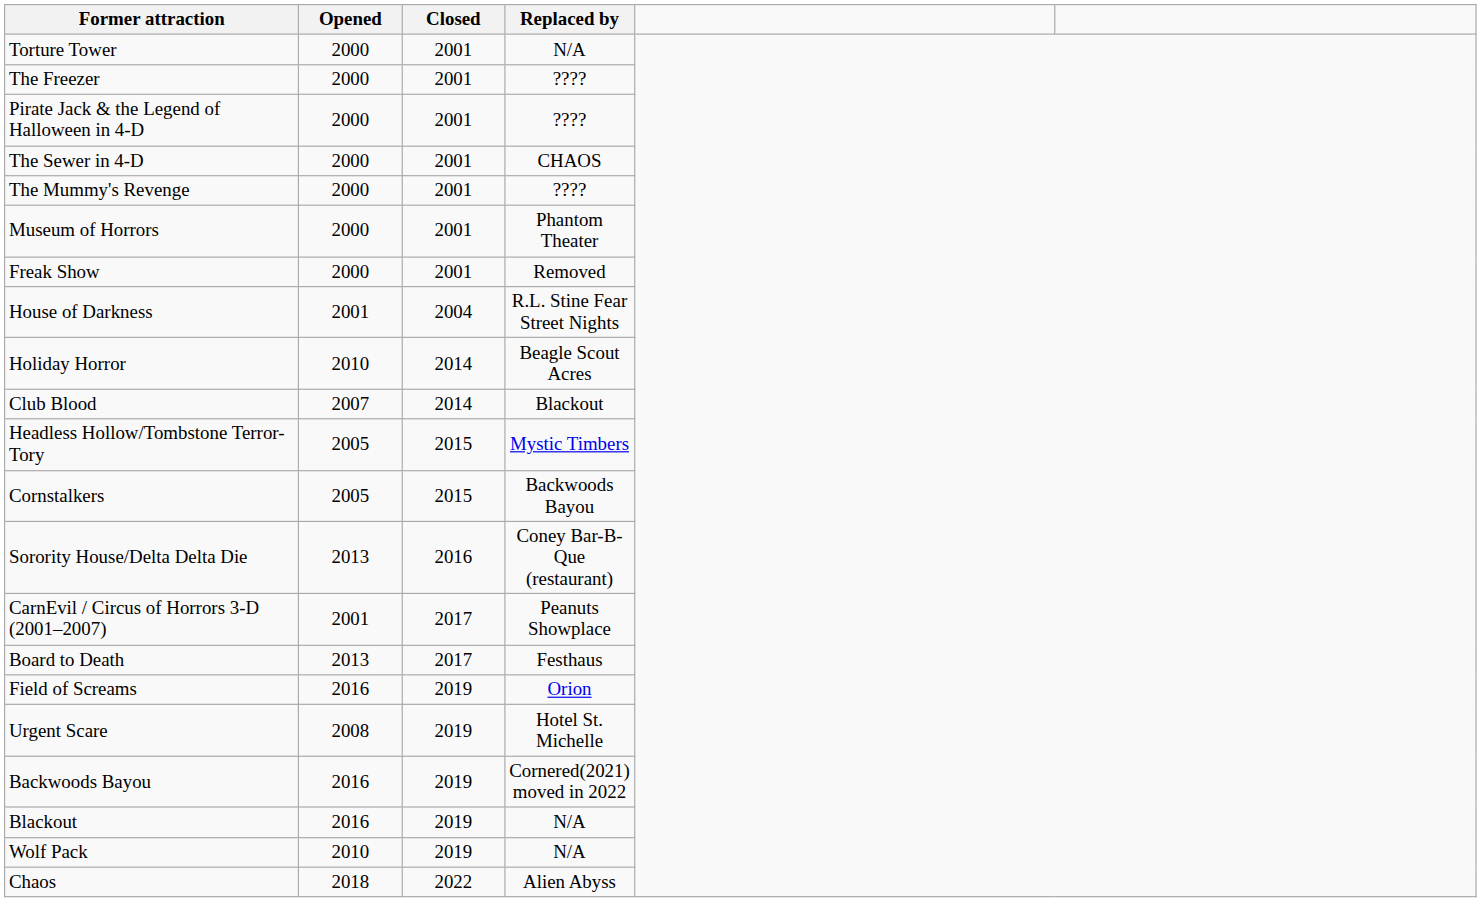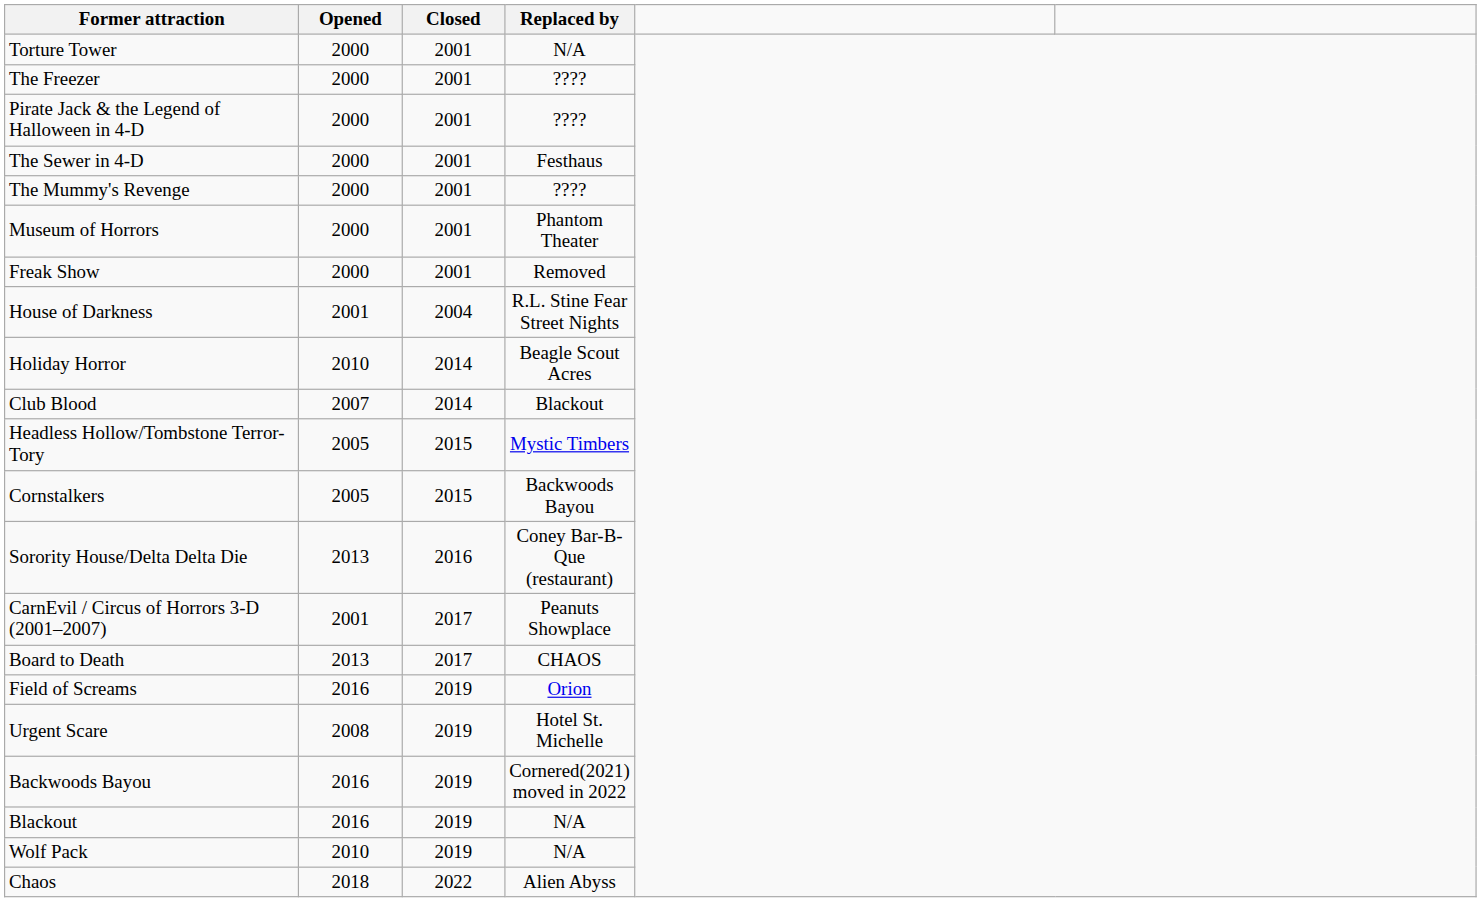 <table class="wikitable sortable">
 <tr>
 <th style="width:20%;">Former attraction</th>
 <th style="width:7%;">Opened</th>
 <th style="width:7%;">Closed</th>
 <th style="width:7%;">Replaced by</th>
 <td></td>
 <td></td>
 </tr>
 <tr>
 <td>Torture Tower</td>
 <td style="text-align:center">2000</td>
 <td style="text-align:center">2001</td>
 <td style="text-align:center">N/A</td>
 </tr>
 <tr>
 <td>The Freezer</td>
 <td style="text-align:center">2000</td>
 <td style="text-align:center">2001</td>
 <td style="text-align:center">????</td>
 </tr>
 <tr>
 <td>Pirate Jack & the Legend of Halloween in 4-D</td>
 <td style="text-align:center">2000</td>
 <td style="text-align:center">2001</td>
 <td style="text-align:center">????</td>
 </tr>
 <tr>
 <td>The Sewer in 4-D</td>
 <td style="text-align:center">2000</td>
 <td style="text-align:center">2001</td>
-<td style="text-align:center">CHAOS</td>
+<td style="text-align:center">Festhaus</td>
 </tr>
 <tr>
 <td>The Mummy's Revenge</td>
 <td style="text-align:center">2000</td>
 <td style="text-align:center">2001</td>
 <td style="text-align:center">????</td>
 </tr>
 <tr>
 <td>Museum of Horrors</td>
 <td style="text-align:center">2000</td>
 <td style="text-align:center">2001</td>
 <td style="text-align:center">Phantom Theater</td>
 </tr>
 <tr>
 <td>Freak Show</td>
 <td style="text-align:center">2000</td>
 <td style="text-align:center">2001</td>
 <td style="text-align:center">Removed</td>
 </tr>
 <tr>
 <td>House of Darkness</td>
 <td style="text-align:center">2001</td>
 <td style="text-align:center">2004</td>
 <td style="text-align:center">R.L. Stine Fear Street Nights</td>
 </tr>
 <tr>
 <td>Holiday Horror</td>
 <td style="text-align:center">2010</td>
 <td style="text-align:center">2014</td>
 <td style="text-align:center">Beagle Scout Acres</td>
 </tr>
 <tr>
 <td>Club Blood</td>
 <td style="text-align:center">2007</td>
 <td style="text-align:center">2014</td>
 <td style="text-align:center">Blackout</td>
 </tr>
 <tr>
 <td>Headless Hollow/Tombstone Terror-Tory</td>
 <td style="text-align:center">2005</td>
 <td style="text-align:center">2015</td>
 <td style="text-align:center"><a href='#'>Mystic Timbers</a></td>
 </tr>
 <tr>
 <td>Cornstalkers</td>
 <td style="text-align:center">2005</td>
 <td style="text-align:center">2015</td>
 <td style="text-align:center">Backwoods Bayou</td>
 </tr>
 <tr>
 <td>Sorority House/Delta Delta Die</td>
 <td style="text-align:center">2013</td>
 <td style="text-align:center">2016</td>
 <td style="text-align:center">Coney Bar-B-Que (restaurant)</td>
 </tr>
 <tr>
 <td>CarnEvil / Circus of Horrors 3-D (2001–2007)</td>
 <td style="text-align:center">2001</td>
 <td style="text-align:center">2017</td>
 <td style="text-align:center">Peanuts Showplace</td>
 </tr>
 <tr>
 <td>Board to Death</td>
 <td style="text-align:center">2013</td>
 <td style="text-align:center">2017</td>
-<td style="text-align:center">Festhaus</td>
+<td style="text-align:center">CHAOS</td>
 </tr>
 <tr>
 <td>Field of Screams</td>
 <td style="text-align:center">2016</td>
 <td style="text-align:center">2019</td>
 <td style="text-align:center"><a href='#'>Orion</a></td>
 </tr>
 <tr>
 <td>Urgent Scare</td>
 <td style="text-align:center">2008</td>
 <td style="text-align:center">2019</td>
 <td style="text-align:center">Hotel St. Michelle</td>
 </tr>
 <tr>
 <td>Backwoods Bayou</td>
 <td style="text-align:center">2016</td>
 <td style="text-align:center">2019</td>
 <td style="text-align:center">Cornered(2021) moved in 2022</td>
 </tr>
 <tr>
 <td>Blackout</td>
 <td style="text-align:center">2016</td>
 <td style="text-align:center">2019</td>
 <td style="text-align:center">N/A</td>
 </tr>
 <tr>
 <td>Wolf Pack</td>
 <td style="text-align:center">2010</td>
 <td style="text-align:center">2019</td>
 <td style="text-align:center">N/A</td>
 </tr>
 <tr>
 <td>Chaos</td>
 <td style="text-align:center">2018</td>
 <td style="text-align:center">2022</td>
 <td style="text-align:center">Alien Abyss</td>
 </tr>
 </table>
